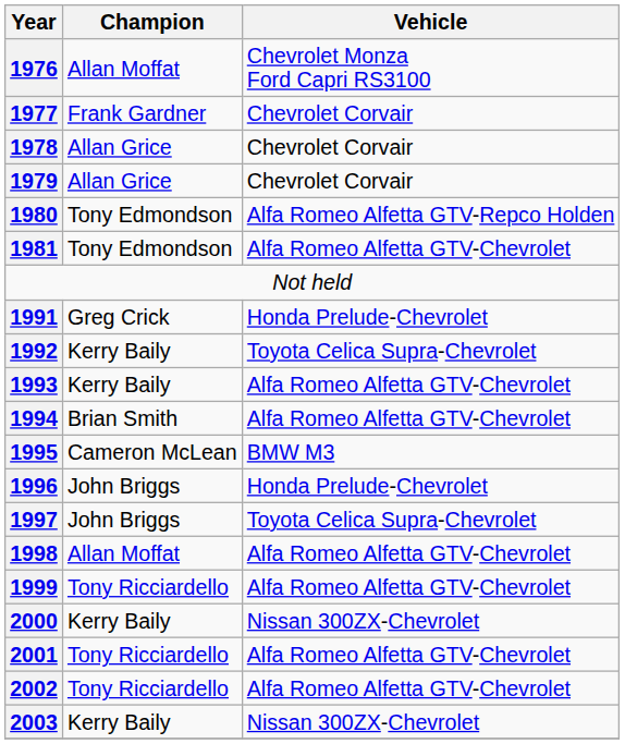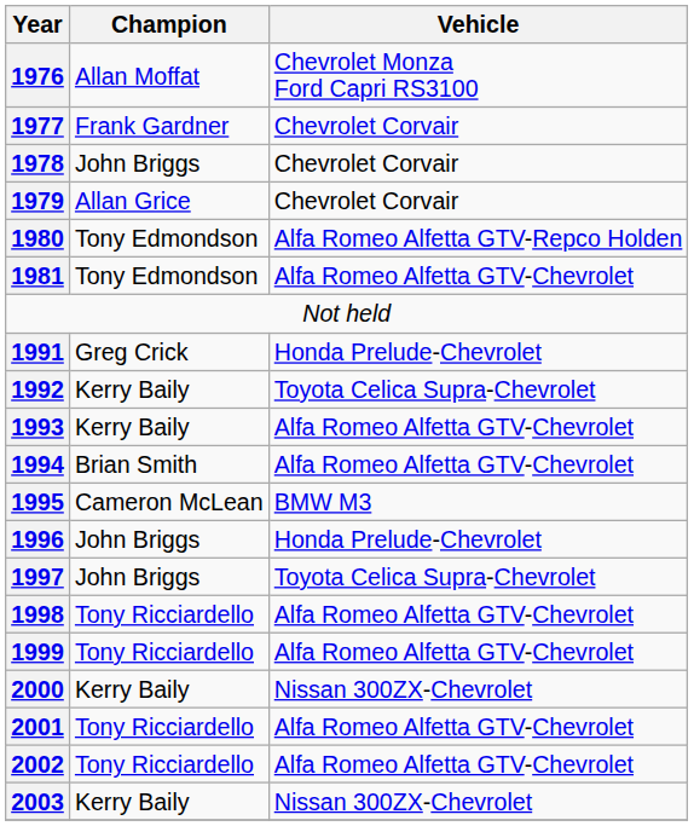 <table class="wikitable" style="font-size: 95%;">
 <tr>
 <th>Year</th>
 <th>Champion</th>
 <th>Vehicle</th>
 </tr>
 <tr>
 <th><a href='#'>1976</a></th>
 <td><a href='#'>Allan Moffat</a></td>
 <td><a href='#'>Chevrolet Monza</a><br><a href='#'>Ford Capri RS3100</a></td>
 </tr>
 <tr>
 <th><a href='#'>1977</a></th>
 <td><a href='#'>Frank Gardner</a></td>
 <td><a href='#'>Chevrolet Corvair</a></td>
 </tr>
 <tr>
 <th><a href='#'>1978</a></th>
-<td><a href='#'>Allan Grice</a></td>
+<td>John Briggs</td>
 <td>Chevrolet Corvair</td>
 </tr>
 <tr>
 <th><a href='#'>1979</a></th>
 <td><a href='#'>Allan Grice</a></td>
 <td>Chevrolet Corvair</td>
 </tr>
 <tr>
 <th><a href='#'>1980</a></th>
 <td>Tony Edmondson</td>
 <td><a href='#'>Alfa Romeo Alfetta GTV</a>-<a href='#'>Repco Holden</a></td>
 </tr>
 <tr>
 <th><a href='#'>1981</a></th>
 <td>Tony Edmondson</td>
 <td><a href='#'>Alfa Romeo Alfetta GTV</a>-<a href='#'>Chevrolet</a></td>
 </tr>
 <tr>
 <td colspan=3 align=center><em>Not held</em></td>
 </tr>
 <tr>
 <th><a href='#'>1991</a></th>
 <td>Greg Crick</td>
 <td><a href='#'>Honda Prelude</a>-<a href='#'>Chevrolet</a></td>
 </tr>
 <tr>
 <th><a href='#'>1992</a></th>
 <td>Kerry Baily</td>
 <td><a href='#'>Toyota Celica Supra</a>-<a href='#'>Chevrolet</a></td>
 </tr>
 <tr>
 <th><a href='#'>1993</a></th>
 <td>Kerry Baily</td>
 <td><a href='#'>Alfa Romeo Alfetta GTV</a>-<a href='#'>Chevrolet</a></td>
 </tr>
 <tr>
 <th><a href='#'>1994</a></th>
 <td>Brian Smith</td>
 <td><a href='#'>Alfa Romeo Alfetta GTV</a>-<a href='#'>Chevrolet</a></td>
 </tr>
 <tr>
 <th><a href='#'>1995</a></th>
 <td>Cameron McLean</td>
 <td><a href='#'>BMW M3</a></td>
 </tr>
 <tr>
 <th><a href='#'>1996</a></th>
 <td>John Briggs</td>
 <td><a href='#'>Honda Prelude</a>-<a href='#'>Chevrolet</a></td>
 </tr>
 <tr>
 <th><a href='#'>1997</a></th>
 <td>John Briggs</td>
 <td><a href='#'>Toyota Celica Supra</a>-<a href='#'>Chevrolet</a></td>
 </tr>
 <tr>
 <th><a href='#'>1998</a></th>
-<td><a href='#'>Allan Moffat</a></td>
+<td><a href='#'>Tony Ricciardello</a></td>
 <td><a href='#'>Alfa Romeo Alfetta GTV</a>-<a href='#'>Chevrolet</a></td>
 </tr>
 <tr>
 <th><a href='#'>1999</a></th>
 <td><a href='#'>Tony Ricciardello</a></td>
 <td><a href='#'>Alfa Romeo Alfetta GTV</a>-<a href='#'>Chevrolet</a></td>
 </tr>
 <tr>
 <th><a href='#'>2000</a></th>
 <td>Kerry Baily</td>
 <td><a href='#'>Nissan 300ZX</a>-<a href='#'>Chevrolet</a></td>
 </tr>
 <tr>
 <th><a href='#'>2001</a></th>
 <td><a href='#'>Tony Ricciardello</a></td>
 <td><a href='#'>Alfa Romeo Alfetta GTV</a>-<a href='#'>Chevrolet</a></td>
 </tr>
 <tr>
 <th><a href='#'>2002</a></th>
 <td><a href='#'>Tony Ricciardello</a></td>
 <td><a href='#'>Alfa Romeo Alfetta GTV</a>-<a href='#'>Chevrolet</a></td>
 </tr>
 <tr>
 <th><a href='#'>2003</a></th>
 <td>Kerry Baily</td>
 <td><a href='#'>Nissan 300ZX</a>-<a href='#'>Chevrolet</a></td>
 </tr>
 <tr>
 </tr>
 </table>
